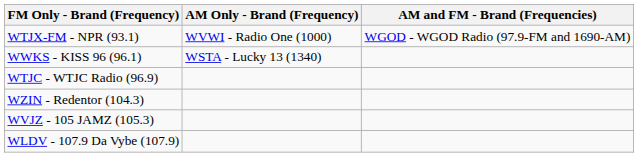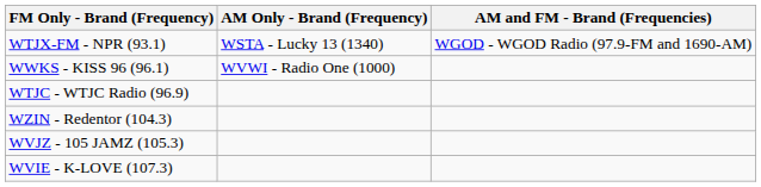 <table class="wikitable">
 <tr>
 <th>FM Only - Brand (Frequency)</th>
 <th>AM Only - Brand (Frequency)</th>
 <th>AM and FM - Brand (Frequencies)</th>
 </tr>
 <tr>
 <td><a href='#'>WTJX-FM</a> - NPR (93.1)</td>
-<td><a href='#'>WVWI</a> - Radio One (1000)</td>
+<td><a href='#'>WSTA</a> - Lucky 13 (1340)</td>
 <td><a href='#'>WGOD</a> - WGOD Radio (97.9-FM and 1690-AM)</td>
 </tr>
 <tr>
 <td><a href='#'>WWKS</a> - KISS 96 (96.1)</td>
-<td><a href='#'>WSTA</a> - Lucky 13 (1340)</td>
+<td><a href='#'>WVWI</a> - Radio One (1000)</td>
 <td></td>
 </tr>
 <tr>
 <td><a href='#'>WTJC</a> - WTJC Radio (96.9)</td>
 <td></td>
 <td></td>
 </tr>
 <tr>
 <td><a href='#'>WZIN</a> - Redentor (104.3)</td>
 <td></td>
 <td></td>
 </tr>
 <tr>
 <td><a href='#'>WVJZ</a> - 105 JAMZ (105.3)</td>
 <td></td>
 <td></td>
 </tr>
 <tr>
-<td><a href='#'>WLDV</a> - 107.9 Da Vybe (107.9)</td>
+<td><a href='#'>WVIE</a> - K-LOVE (107.3)</td>
 <td></td>
 <td></td>
 </tr>
 </table>
